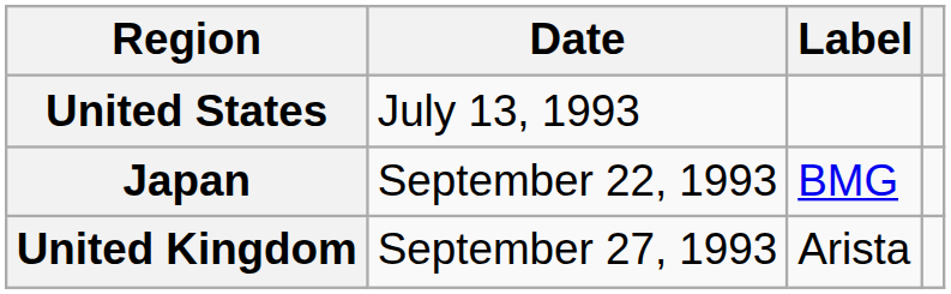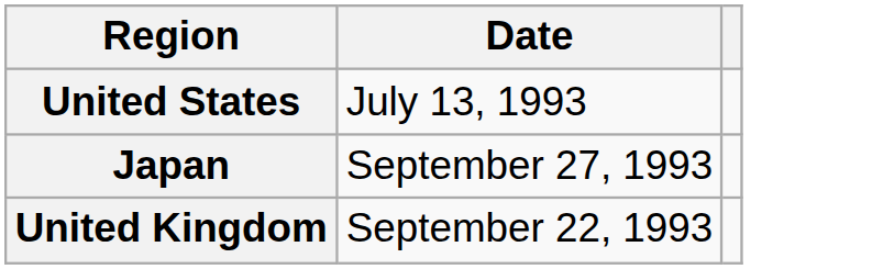 <table class="wikitable plainrowheaders">
 <tr>
 <th scope="col">Region</th>
 <th scope="col">Date</th>
-<th scope="col">Label</th>
 <th scope="col"></th>
 </tr>
 <tr>
 <th scope="row">United States</th>
 <td>July 13, 1993</td>
-<td></td>
 <td align="center"></td>
 </tr>
 <tr>
 <th scope="row">Japan</th>
-<td>September 22, 1993</td>
-<td><a href='#'>BMG</a></td>
+<td>September 27, 1993</td>
 <td align="center"></td>
 </tr>
 <tr>
 <th scope="row">United Kingdom</th>
-<td>September 27, 1993</td>
-<td>Arista</td>
+<td>September 22, 1993</td>
 <td align="center"></td>
 </tr>
 </table>
